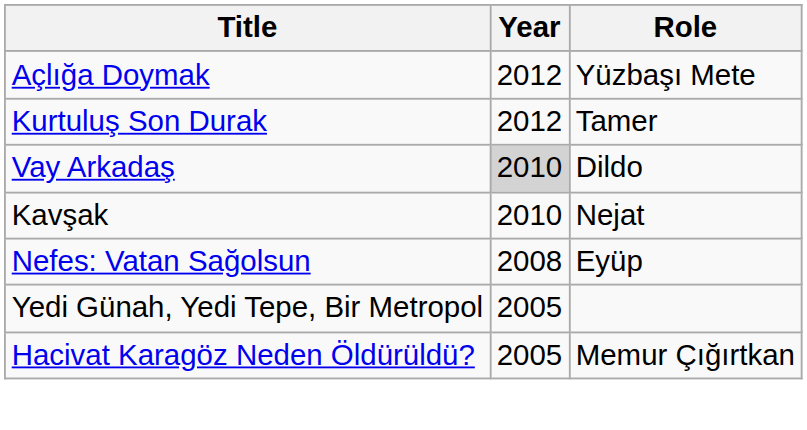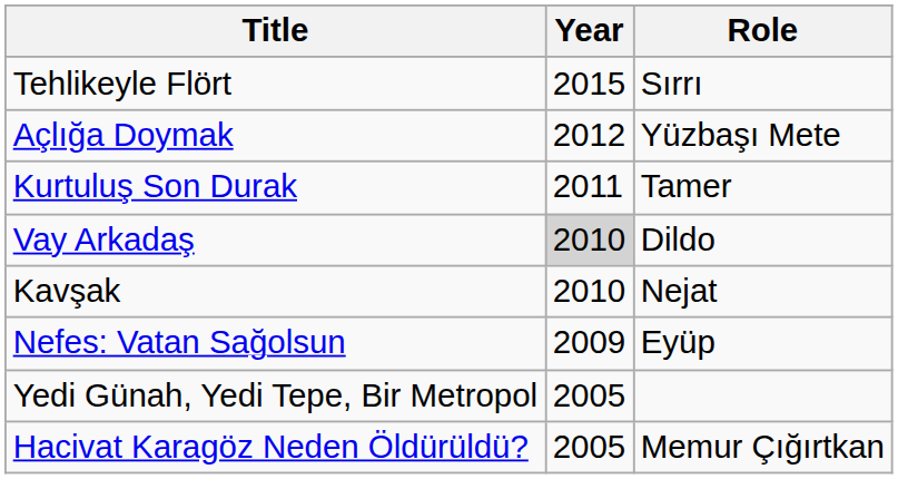 <table class="wikitable sortable">
 <tr>
 <th>Title</th>
 <th>Year</th>
 <th>Role</th>
+</tr>
+<tr>
+<td>Tehlikeyle Flört</td>
+<td>2015</td>
+<td>Sırrı</td>
 </tr>
 <tr>
 <td><a href='#'>Açlığa Doymak</a></td>
 <td>2012</td>
 <td>Yüzbaşı Mete</td>
 </tr>
 <tr>
 <td><a href='#'>Kurtuluş Son Durak</a></td>
-<td>2012</td>
+<td>2011</td>
 <td>Tamer</td>
 </tr>
 <tr>
 <td><a href='#'>Vay Arkadaş</a></td>
 <td style="background: lightgrey;">2010</td>
 <td>Dildo</td>
 </tr>
 <tr>
 <td>Kavşak</td>
 <td>2010</td>
 <td>Nejat</td>
 </tr>
 <tr>
 <td><a href='#'>Nefes: Vatan Sağolsun</a></td>
-<td>2008</td>
+<td>2009</td>
 <td>Eyüp</td>
 </tr>
 <tr>
 <td>Yedi Günah, Yedi Tepe, Bir Metropol</td>
 <td>2005</td>
 <td></td>
 </tr>
 <tr>
 <td><a href='#'>Hacivat Karagöz Neden Öldürüldü?</a></td>
 <td>2005</td>
 <td>Memur Çığırtkan</td>
 </tr>
 </table>
